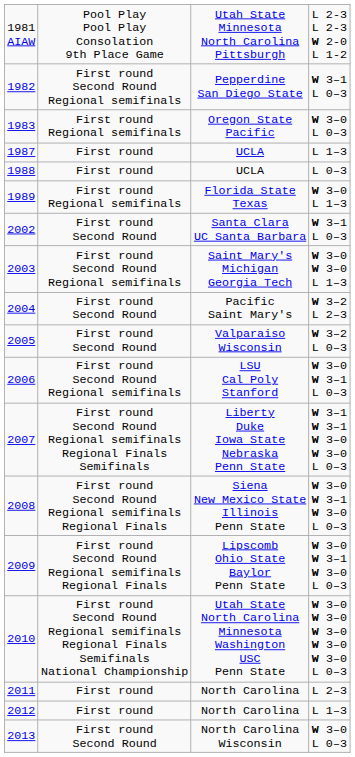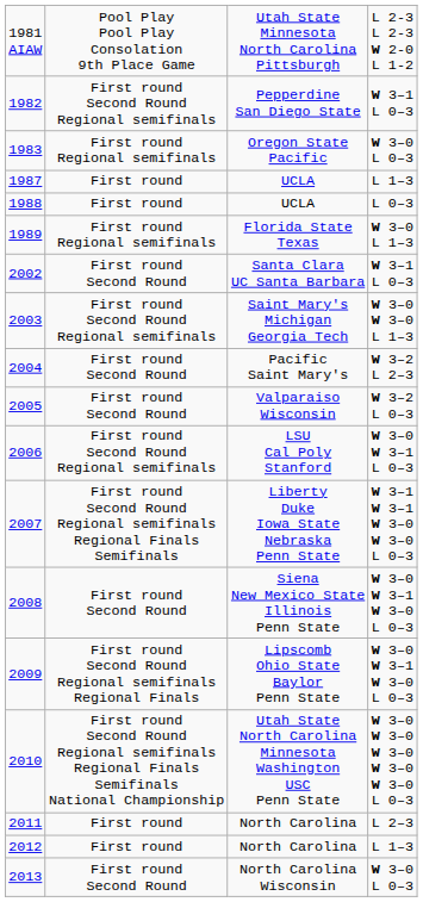 <table class="wikitable">
 <tr align="center">
 <td>1981<br><a href='#'>AIAW</a></td>
 <td>Pool Play<br>Pool Play<br>Consolation<br>9th Place Game</td>
 <td><a href='#'>Utah State</a><br><a href='#'>Minnesota</a><br><a href='#'>North Carolina</a><br><a href='#'>Pittsburgh</a></td>
 <td>L 2-3<br>L 2-3<br><strong>W</strong> 2-0<br>L 1-2</td>
 </tr>
 <tr align="center">
 <td><a href='#'>1982</a></td>
 <td>First round<br>Second Round<br>Regional semifinals</td>
 <td><a href='#'>Pepperdine</a><br><a href='#'>San Diego State</a></td>
 <td><strong>W</strong> 3–1<br>L 0–3</td>
 </tr>
 <tr align="center">
 <td><a href='#'>1983</a></td>
 <td>First round<br>Regional semifinals</td>
 <td><a href='#'>Oregon State</a><br><a href='#'>Pacific</a></td>
 <td><strong>W</strong> 3–0<br>L 0–3</td>
 </tr>
 <tr align="center">
 <td><a href='#'>1987</a></td>
 <td>First round</td>
 <td><a href='#'>UCLA</a></td>
 <td>L 1–3</td>
 </tr>
 <tr align="center">
 <td><a href='#'>1988</a></td>
 <td>First round</td>
 <td>UCLA</td>
 <td>L 0–3</td>
 </tr>
 <tr align="center">
 <td><a href='#'>1989</a></td>
 <td>First round<br>Regional semifinals</td>
 <td><a href='#'>Florida State</a><br><a href='#'>Texas</a></td>
 <td><strong>W</strong> 3–0<br>L 1–3</td>
 </tr>
 <tr align="center">
 <td><a href='#'>2002</a></td>
 <td>First round<br>Second Round</td>
 <td><a href='#'>Santa Clara</a><br><a href='#'>UC Santa Barbara</a></td>
 <td><strong>W</strong> 3–1<br>L 0–3</td>
 </tr>
 <tr align="center">
 <td><a href='#'>2003</a></td>
 <td>First round<br>Second Round<br>Regional semifinals</td>
 <td><a href='#'>Saint Mary's</a><br><a href='#'>Michigan</a><br><a href='#'>Georgia Tech</a></td>
 <td><strong>W</strong> 3–0<br><strong>W</strong> 3–0<br>L 1–3</td>
 </tr>
 <tr align="center">
 <td><a href='#'>2004</a></td>
 <td>First round<br>Second Round</td>
 <td>Pacific<br>Saint Mary's</td>
 <td><strong>W</strong> 3–2<br>L 2–3</td>
 </tr>
 <tr align="center">
 <td><a href='#'>2005</a></td>
 <td>First round<br>Second Round</td>
 <td><a href='#'>Valparaiso</a><br><a href='#'>Wisconsin</a></td>
 <td><strong>W</strong> 3–2<br>L 0–3</td>
 </tr>
 <tr align="center">
 <td><a href='#'>2006</a></td>
 <td>First round<br>Second Round<br>Regional semifinals</td>
 <td><a href='#'>LSU</a><br><a href='#'>Cal Poly</a><br><a href='#'>Stanford</a></td>
 <td><strong>W</strong> 3–0<br><strong>W</strong> 3–1<br>L 0–3</td>
 </tr>
 <tr align="center">
 <td><a href='#'>2007</a></td>
 <td>First round<br>Second Round<br>Regional semifinals<br>Regional Finals<br>Semifinals</td>
 <td><a href='#'>Liberty</a><br><a href='#'>Duke</a><br><a href='#'>Iowa State</a><br><a href='#'>Nebraska</a><br><a href='#'>Penn State</a></td>
 <td><strong>W</strong> 3–1<br><strong>W</strong> 3–1<br><strong>W</strong> 3–0<br><strong>W</strong> 3–0<br>L 0–3</td>
 </tr>
 <tr align="center">
 <td><a href='#'>2008</a></td>
-<td>First round<br>Second Round<br>Regional semifinals<br>Regional Finals</td>
+<td>First round<br>Second Round</td>
 <td><a href='#'>Siena</a><br><a href='#'>New Mexico State</a><br><a href='#'>Illinois</a><br>Penn State</td>
 <td><strong>W</strong> 3–0<br><strong>W</strong> 3–1<br><strong>W</strong> 3–0<br>L 0–3</td>
 </tr>
 <tr align="center">
 <td><a href='#'>2009</a></td>
 <td>First round<br>Second Round<br>Regional semifinals<br>Regional Finals</td>
 <td><a href='#'>Lipscomb</a><br><a href='#'>Ohio State</a><br><a href='#'>Baylor</a><br>Penn State</td>
 <td><strong>W</strong> 3–0<br><strong>W</strong> 3–1<br><strong>W</strong> 3–0<br>L 0–3</td>
 </tr>
 <tr align="center">
 <td><a href='#'>2010</a></td>
 <td>First round<br>Second Round<br>Regional semifinals<br>Regional Finals<br>Semifinals<br>National Championship</td>
 <td><a href='#'>Utah State</a><br><a href='#'>North Carolina</a><br><a href='#'>Minnesota</a><br><a href='#'>Washington</a><br><a href='#'>USC</a><br>Penn State</td>
 <td><strong>W</strong> 3–0<br><strong>W</strong> 3–0<br><strong>W</strong> 3–0<br><strong>W</strong> 3–0<br><strong>W</strong> 3–0<br>L 0–3</td>
 </tr>
 <tr align="center">
 <td><a href='#'>2011</a></td>
 <td>First round</td>
 <td>North Carolina</td>
 <td>L 2–3</td>
 </tr>
 <tr align="center">
 <td><a href='#'>2012</a></td>
 <td>First round</td>
 <td>North Carolina</td>
 <td>L 1–3</td>
 </tr>
 <tr align="center">
 <td><a href='#'>2013</a></td>
 <td>First round<br>Second Round</td>
 <td>North Carolina<br>Wisconsin</td>
 <td><strong>W</strong> 3–0<br>L 0–3</td>
 </tr>
 </table>
